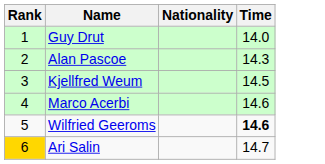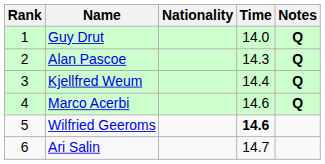 <table class="wikitable sortable" style="text-align:center">
 <tr>
 <th>Rank</th>
 <th>Name</th>
 <th>Nationality</th>
 <th>Time</th>
+<th>Notes</th>
 </tr>
 <tr bgcolor=ccffcc>
 <td>1</td>
 <td align=left><a href='#'>Guy Drut</a></td>
 <td align=left></td>
 <td>14.0</td>
+<td><strong>Q</strong></td>
 </tr>
 <tr bgcolor=ccffcc>
 <td>2</td>
 <td align=left><a href='#'>Alan Pascoe</a></td>
 <td align=left></td>
 <td>14.3</td>
+<td><strong>Q</strong></td>
 </tr>
 <tr bgcolor=ccffcc>
 <td>3</td>
 <td align=left><a href='#'>Kjellfred Weum</a></td>
 <td align=left></td>
-<td>14.5</td>
+<td>14.4</td>
+<td><strong>Q</strong></td>
 </tr>
 <tr bgcolor=ccffcc>
 <td>4</td>
 <td align=left><a href='#'>Marco Acerbi</a></td>
 <td align=left></td>
 <td>14.6</td>
+<td><strong>Q</strong></td>
 </tr>
 <tr>
 <td>5</td>
 <td align=left><a href='#'>Wilfried Geeroms</a></td>
 <td align=left></td>
 <td><strong>14.6</strong></td>
+<td></td>
 </tr>
 <tr>
-<td style="background: gold;">6</td>
+<td>6</td>
 <td align=left><a href='#'>Ari Salin</a></td>
 <td align=left></td>
 <td>14.7</td>
+<td></td>
 </tr>
 </table>
